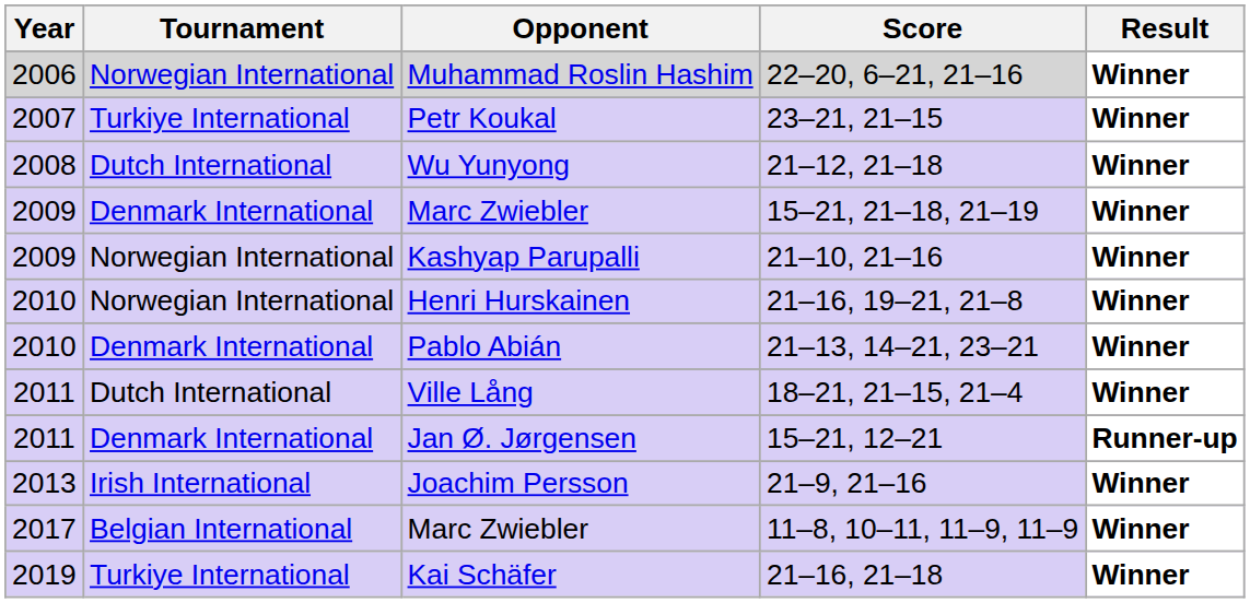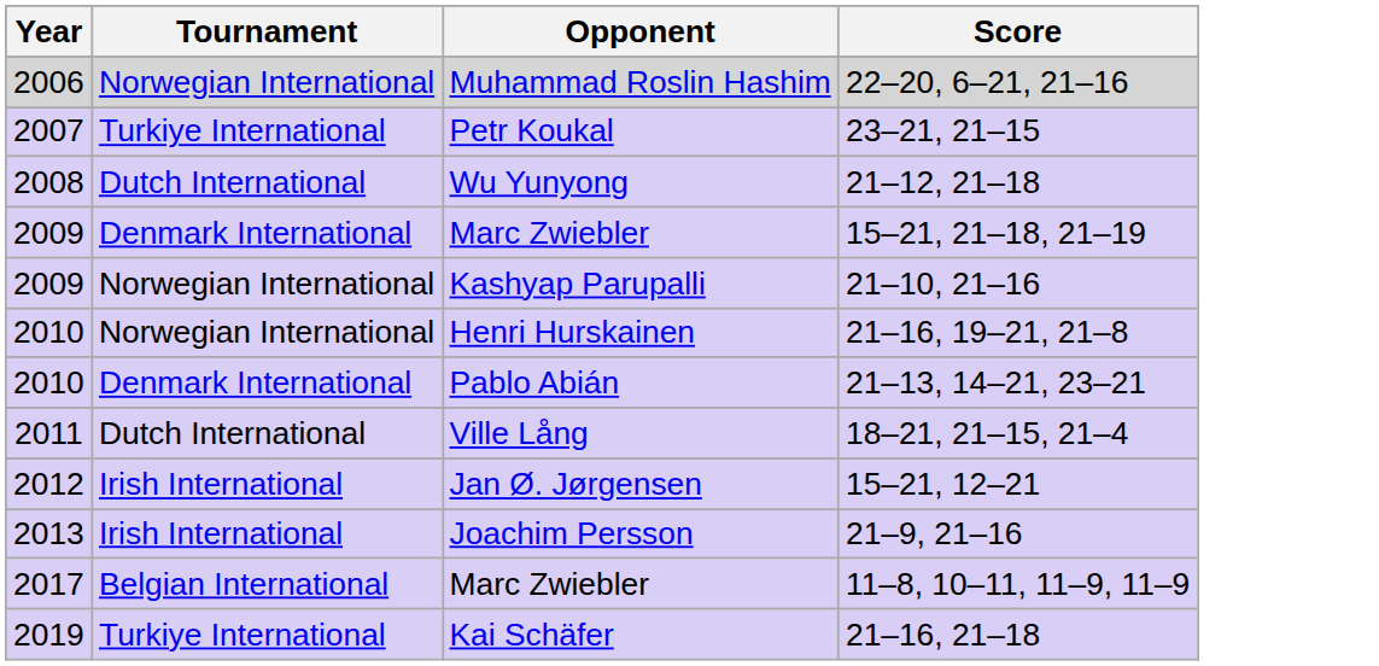 <table class="sortable wikitable" style="font-size: 90%;">
 <tr>
 <th>Year</th>
 <th>Tournament</th>
 <th>Opponent</th>
 <th>Score</th>
-<th>Result</th>
 </tr>
 <tr style="background:#D5D5D5">
 <td align="center">2006</td>
 <td align="left"><a href='#'>Norwegian International</a></td>
 <td align="left"> <a href='#'>Muhammad Roslin Hashim</a></td>
 <td align="left">22–20, 6–21, 21–16</td>
-<td style="text-align:left; background:white"> <strong>Winner</strong></td>
 </tr>
 <tr style="background:#D8CEF6">
 <td align="center">2007</td>
 <td align="left"><a href='#'>Turkiye International</a></td>
 <td align="left"> <a href='#'>Petr Koukal</a></td>
 <td align="left">23–21, 21–15</td>
-<td style="text-align:left; background:white"> <strong>Winner</strong></td>
 </tr>
 <tr style="background:#D8CEF6">
 <td align="center">2008</td>
 <td align="left"><a href='#'>Dutch International</a></td>
 <td align="left"> <a href='#'>Wu Yunyong</a></td>
 <td align="left">21–12, 21–18</td>
-<td style="text-align:left; background:white"> <strong>Winner</strong></td>
 </tr>
 <tr style="background:#D8CEF6">
 <td align="center">2009</td>
 <td align="left"><a href='#'>Denmark International</a></td>
 <td align="left"> <a href='#'>Marc Zwiebler</a></td>
 <td align="left">15–21, 21–18, 21–19</td>
-<td style="text-align:left; background:white"> <strong>Winner</strong></td>
 </tr>
 <tr style="background:#D8CEF6">
 <td align="center">2009</td>
 <td align="left">Norwegian International</td>
 <td align="left"> <a href='#'>Kashyap Parupalli</a></td>
 <td align="left">21–10, 21–16</td>
-<td style="text-align:left; background:white"> <strong>Winner</strong></td>
 </tr>
 <tr style="background:#D8CEF6">
 <td align="center">2010</td>
 <td align="left">Norwegian International</td>
 <td align="left"> <a href='#'>Henri Hurskainen</a></td>
 <td align="left">21–16, 19–21, 21–8</td>
-<td style="text-align:left; background:white"> <strong>Winner</strong></td>
 </tr>
 <tr style="background:#D8CEF6">
 <td align="center">2010</td>
 <td align="left"><a href='#'>Denmark International</a></td>
 <td align="left"> <a href='#'>Pablo Abián</a></td>
 <td align="left">21–13, 14–21, 23–21</td>
-<td style="text-align:left; background:white"> <strong>Winner</strong></td>
 </tr>
 <tr style="background:#D8CEF6">
 <td align="center">2011</td>
 <td align="left">Dutch International</td>
 <td align="left"> <a href='#'>Ville Lång</a></td>
 <td align="left">18–21, 21–15, 21–4</td>
-<td style="text-align:left; background:white"> <strong>Winner</strong></td>
 </tr>
 <tr style="background:#D8CEF6">
-<td align="center">2011</td>
-<td align="left"><a href='#'>Denmark International</a></td>
+<td align="center">2012</td>
+<td align="left"><a href='#'>Irish International</a></td>
 <td align="left"> <a href='#'>Jan Ø. Jørgensen</a></td>
 <td align="left">15–21, 12–21</td>
-<td style="text-align:left; background:white"> <strong>Runner-up</strong></td>
 </tr>
 <tr style="background:#D8CEF6">
 <td align="center">2013</td>
 <td align="left"><a href='#'>Irish International</a></td>
 <td align="left"> <a href='#'>Joachim Persson</a></td>
 <td align="left">21–9, 21–16</td>
-<td style="text-align:left; background:white"> <strong>Winner</strong></td>
 </tr>
 <tr style="background:#D8CEF6">
 <td align="center">2017</td>
 <td align="left"><a href='#'>Belgian International</a></td>
 <td align="left"> Marc Zwiebler</td>
 <td align="left">11–8, 10–11, 11–9, 11–9</td>
-<td style="text-align:left; background:white"> <strong>Winner</strong></td>
 </tr>
 <tr style="background:#D8CEF6">
 <td align="center">2019</td>
 <td align="left"><a href='#'>Turkiye International</a></td>
 <td align="left"> <a href='#'>Kai Schäfer</a></td>
 <td align="left">21–16, 21–18</td>
-<td style="text-align:left; background:white"> <strong>Winner</strong></td>
 </tr>
 </table>
